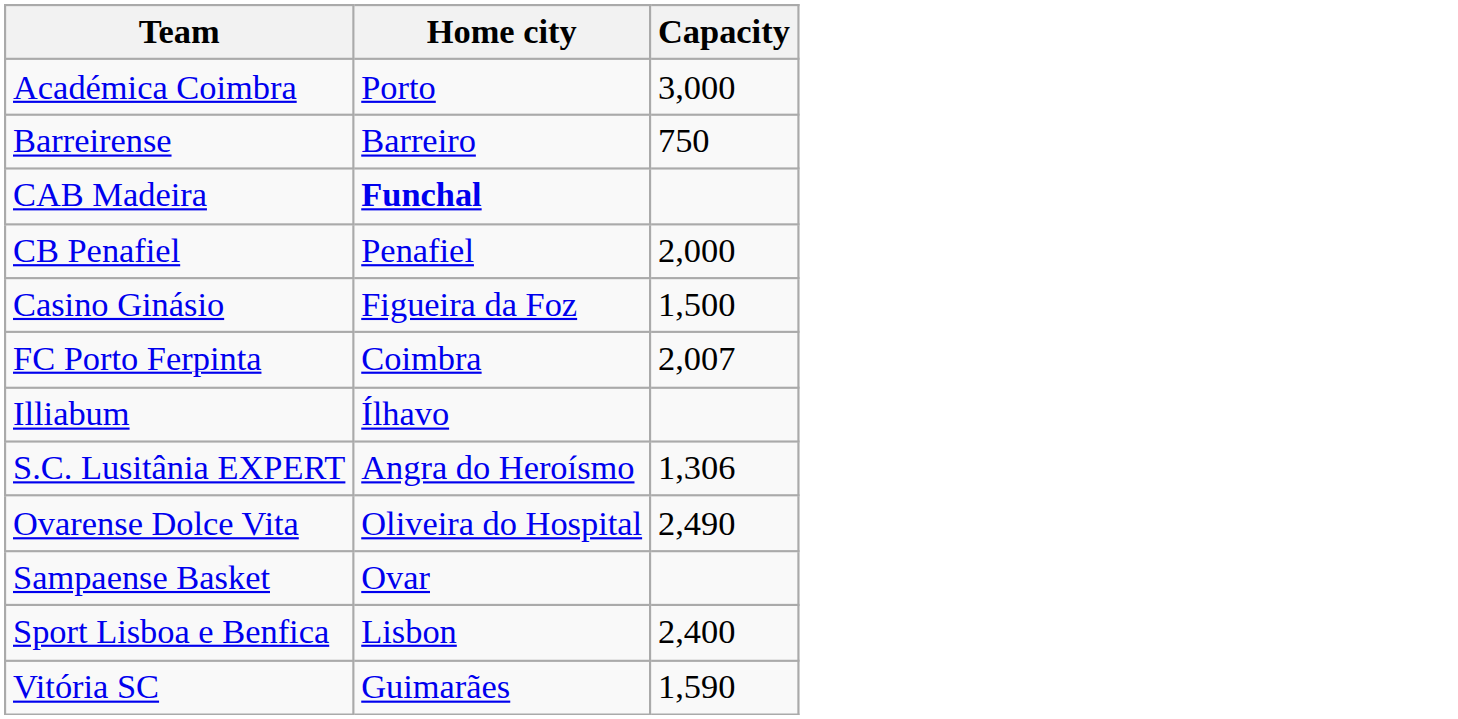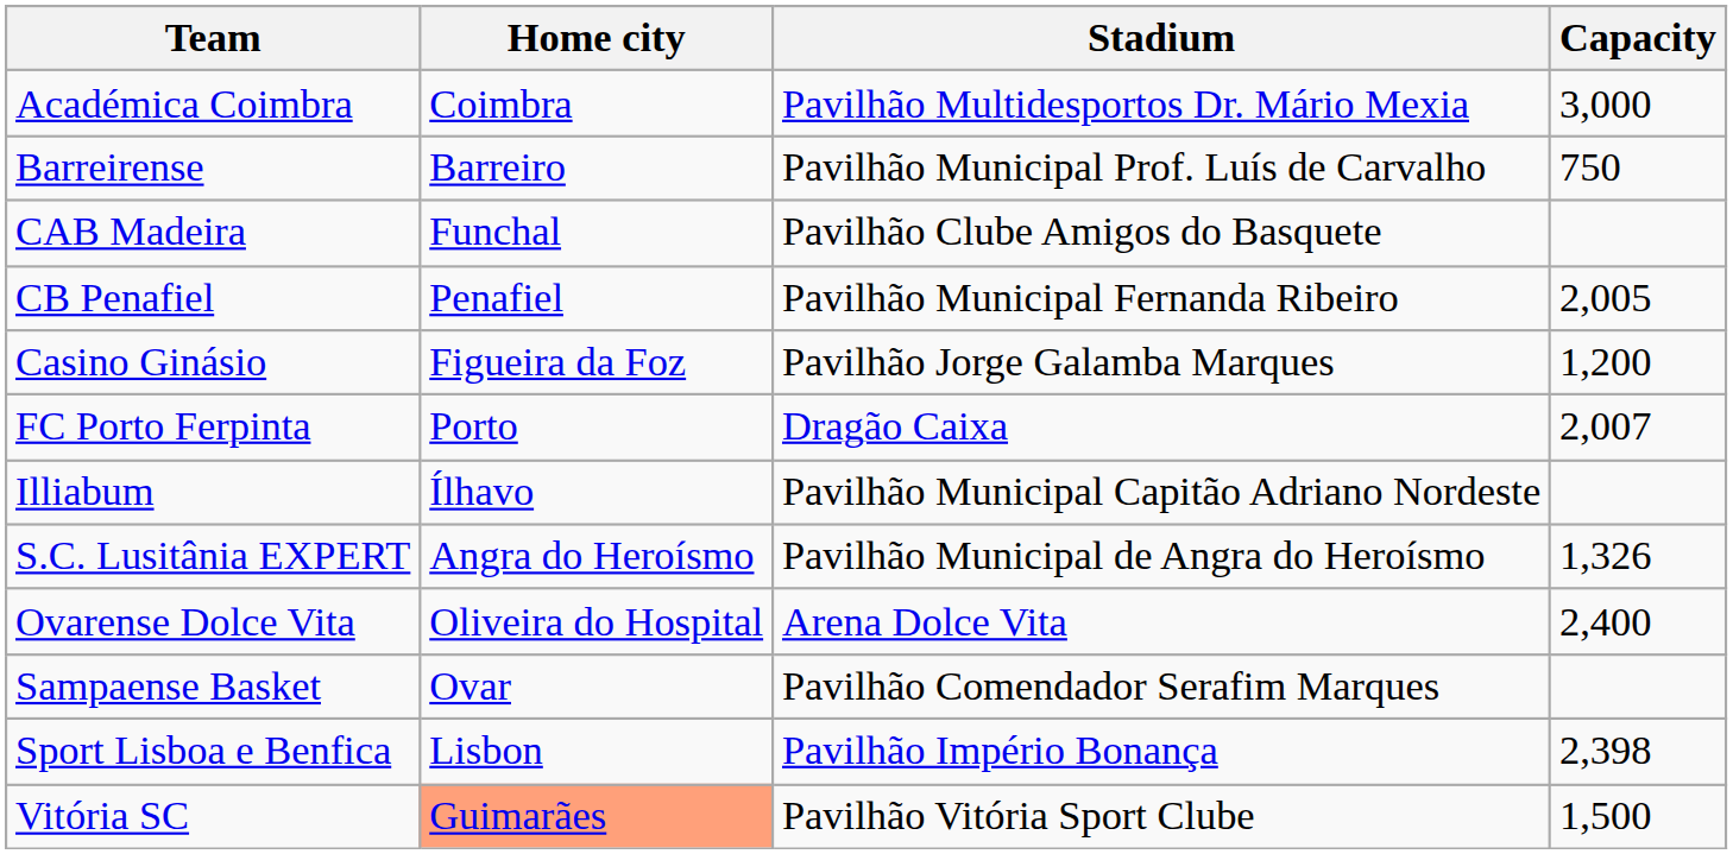 <table class="wikitable sortable">
 <tr>
 <th>Team</th>
 <th>Home city</th>
+<th>Stadium</th>
 <th>Capacity</th>
 </tr>
 <tr>
 <td><a href='#'>Académica Coimbra</a></td>
-<td><a href='#'>Porto</a></td>
+<td><a href='#'>Coimbra</a></td>
+<td><a href='#'>Pavilhão Multidesportos Dr. Mário Mexia</a></td>
 <td>3,000</td>
 </tr>
 <tr>
 <td><a href='#'>Barreirense</a></td>
 <td><a href='#'>Barreiro</a></td>
+<td>Pavilhão Municipal Prof. Luís de Carvalho</td>
 <td>750</td>
 </tr>
 <tr>
 <td><a href='#'>CAB Madeira</a></td>
-<td><strong><a href='#'>Funchal</a></strong></td>
+<td><a href='#'>Funchal</a></td>
+<td>Pavilhão Clube Amigos do Basquete</td>
 <td></td>
 </tr>
 <tr>
 <td><a href='#'>CB Penafiel</a></td>
 <td><a href='#'>Penafiel</a></td>
-<td>2,000</td>
+<td>Pavilhão Municipal Fernanda Ribeiro</td>
+<td>2,005</td>
 </tr>
 <tr>
 <td><a href='#'>Casino Ginásio</a></td>
 <td><a href='#'>Figueira da Foz</a></td>
-<td>1,500</td>
+<td>Pavilhão Jorge Galamba Marques</td>
+<td>1,200</td>
 </tr>
 <tr>
 <td><a href='#'>FC Porto Ferpinta</a></td>
-<td><a href='#'>Coimbra</a></td>
+<td><a href='#'>Porto</a></td>
+<td><a href='#'>Dragão Caixa</a></td>
 <td>2,007</td>
 </tr>
 <tr>
 <td><a href='#'>Illiabum</a></td>
 <td><a href='#'>Ílhavo</a></td>
+<td>Pavilhão Municipal Capitão Adriano Nordeste</td>
 <td></td>
 </tr>
 <tr>
 <td><a href='#'>S.C. Lusitânia EXPERT</a></td>
 <td><a href='#'>Angra do Heroísmo</a></td>
-<td>1,306</td>
+<td>Pavilhão Municipal de Angra do Heroísmo</td>
+<td>1,326</td>
 </tr>
 <tr>
 <td><a href='#'>Ovarense Dolce Vita</a></td>
 <td><a href='#'>Oliveira do Hospital</a></td>
-<td>2,490</td>
+<td><a href='#'>Arena Dolce Vita</a></td>
+<td>2,400</td>
 </tr>
 <tr>
 <td><a href='#'>Sampaense Basket</a></td>
 <td><a href='#'>Ovar</a></td>
+<td>Pavilhão Comendador Serafim Marques</td>
 <td></td>
 </tr>
 <tr>
 <td><a href='#'>Sport Lisboa e Benfica</a></td>
 <td><a href='#'>Lisbon</a></td>
-<td>2,400</td>
+<td><a href='#'>Pavilhão Império Bonança</a></td>
+<td>2,398</td>
 </tr>
 <tr>
 <td><a href='#'>Vitória SC</a></td>
-<td><a href='#'>Guimarães</a></td>
-<td>1,590</td>
+<td style="background: lightsalmon;"><a href='#'>Guimarães</a></td>
+<td>Pavilhão Vitória Sport Clube</td>
+<td>1,500</td>
 </tr>
 </table>
